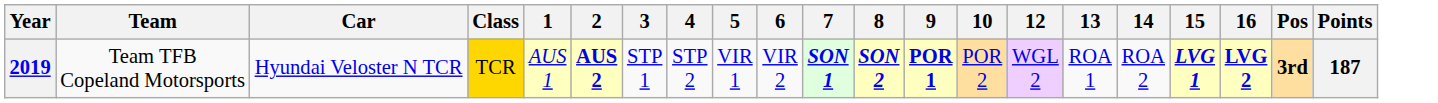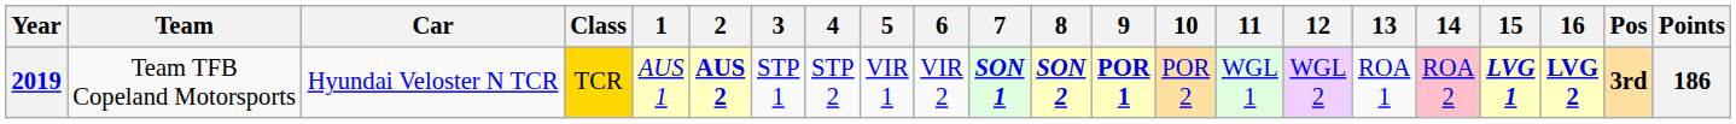 <table class="wikitable" style="text-align:center; font-size:90%">
 <tr>
 <th>Year</th>
 <th>Team</th>
 <th>Car</th>
 <th>Class</th>
 <th>1</th>
 <th>2</th>
 <th>3</th>
 <th>4</th>
 <th>5</th>
 <th>6</th>
 <th>7</th>
 <th>8</th>
 <th>9</th>
 <th>10</th>
+<th>11</th>
 <th>12</th>
 <th>13</th>
 <th>14</th>
 <th>15</th>
 <th>16</th>
 <th>Pos</th>
 <th>Points</th>
 </tr>
 <tr>
 <th><a href='#'>2019</a></th>
 <td>Team TFB <br>Copeland Motorsports<br></td>
 <td><a href='#'>Hyundai Veloster N TCR</a></td>
 <td style="background: gold;">TCR</td>
 <td style="background:#FFFFBF;"><a href='#'><em>AUS</em><br><em>1</em></a><br></td>
 <td style="background:#FFFFBF;"><a href='#'><strong>AUS</strong><br><strong>2</strong></a><br></td>
 <td><a href='#'>STP<br>1</a><br></td>
 <td><a href='#'>STP<br>2</a><br></td>
 <td><a href='#'>VIR<br>1</a><br></td>
 <td><a href='#'>VIR<br>2</a><br></td>
 <td style="background:#DFFFDF;"><a href='#'><strong><em>SON</em></strong><br><strong><em>1</em></strong></a><br></td>
 <td style="background:#FFFFBF;"><a href='#'><strong><em>SON</em></strong><br><strong><em>2</em></strong></a><br></td>
 <td style="background:#FFFFBF;"><a href='#'><strong>POR</strong><br><strong>1</strong></a><br></td>
 <td style="background:#FFDF9F;"><a href='#'>POR<br>2</a><br></td>
+<td style="background:#DFFFDF;"><a href='#'>WGL<br>1</a><br></td>
 <td style="background:#EFCFFF;"><a href='#'>WGL<br>2</a><br></td>
 <td><a href='#'>ROA<br>1</a><br></td>
-<td><a href='#'>ROA<br>2</a><br></td>
+<td style="background: pink;"><a href='#'>ROA<br>2</a><br></td>
 <td style="background:#FFFFBF;"><a href='#'><strong><em>LVG</em></strong><br><strong><em>1</em></strong></a><br></td>
 <td style="background:#FFFFBF;"><a href='#'><strong>LVG</strong><br><strong>2</strong></a><br></td>
 <th style="background:#FFDF9F;">3rd</th>
-<th>187</th>
+<th>186</th>
 </tr>
 </table>
